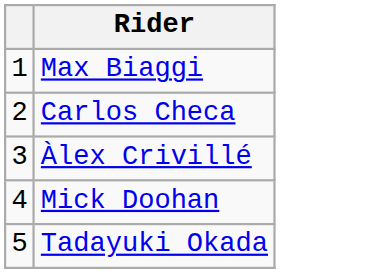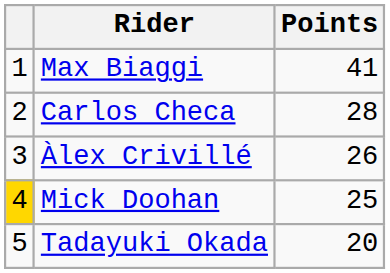 <table class="wikitable" style="font-size: 95%;">
 <tr>
 <th></th>
 <th>Rider</th>
+<th>Points</th>
 </tr>
 <tr>
 <td align=center>1</td>
 <td> <a href='#'>Max Biaggi</a></td>
+<td align=right>41</td>
 </tr>
 <tr>
 <td align=center>2</td>
 <td> <a href='#'>Carlos Checa</a></td>
+<td align=right>28</td>
 </tr>
 <tr>
 <td align=center>3</td>
 <td> <a href='#'>Àlex Crivillé</a></td>
+<td align=right>26</td>
 </tr>
 <tr>
-<td align=center>4</td>
+<td align=center style="background: gold;">4</td>
 <td> <a href='#'>Mick Doohan</a></td>
+<td align=right>25</td>
 </tr>
 <tr>
 <td align=center>5</td>
 <td> <a href='#'>Tadayuki Okada</a></td>
+<td align=right>20</td>
 </tr>
 </table>
